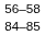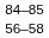 <table style="text-align:center">
 <tr>
 <th width=200></th>
 <th width=100></th>
 <th width=200></th>
 </tr>
 <tr>
 <td align=right></td>
-<td align=center>56–58</td>
+<td align=center>84–85</td>
 <td align=left><strong></strong></td>
 </tr>
 <tr>
 <td align=right></td>
-<td align=center>84–85</td>
+<td align=center>56–58</td>
 <td align=left><strong></strong></td>
 </tr>
 </table>
